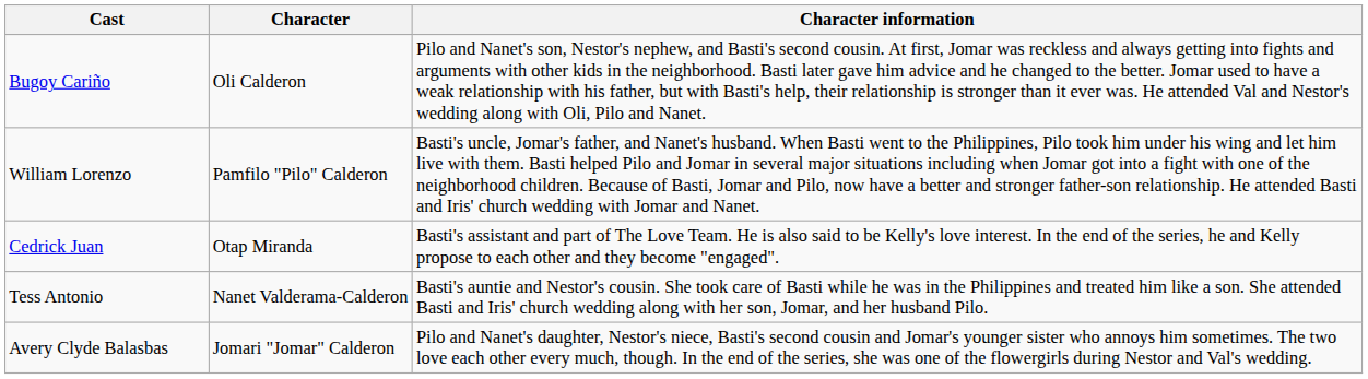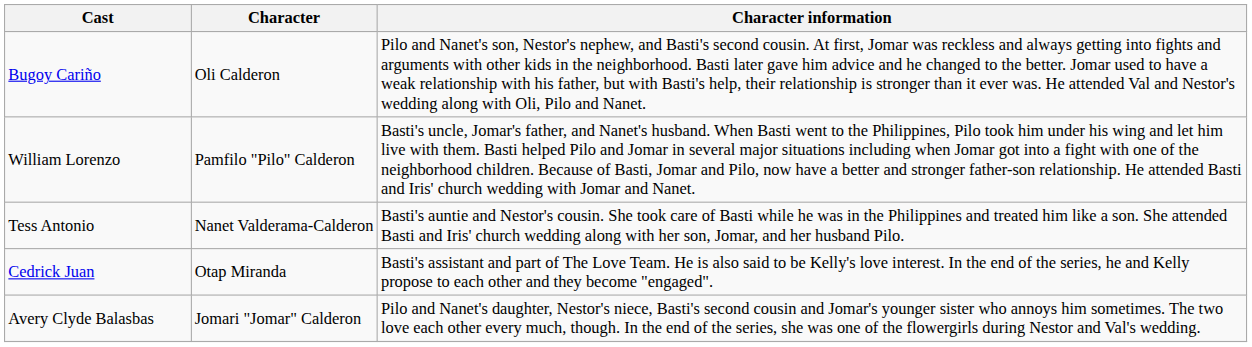 <table class="wikitable" style="font-size:95%;">
 <tr>
 <th style="width:15%;">Cast</th>
 <th style="width:15%;">Character</th>
 <th style="width:15px;">Character information</th>
 </tr>
 <tr>
 <td><a href='#'>Bugoy Cariño</a></td>
 <td>Oli Calderon</td>
 <td>Pilo and Nanet's son, Nestor's nephew, and Basti's second cousin. At first, Jomar was reckless and always getting into fights and arguments with other kids in the neighborhood. Basti later gave him advice and he changed to the better. Jomar used to have a weak relationship with his father, but with Basti's help, their relationship is stronger than it ever was. He attended Val and Nestor's wedding along with Oli, Pilo and Nanet.</td>
 </tr>
 <tr>
 <td>William Lorenzo</td>
 <td>Pamfilo "Pilo" Calderon</td>
 <td>Basti's uncle, Jomar's father, and Nanet's husband. When Basti went to the Philippines, Pilo took him under his wing and let him live with them. Basti helped Pilo and Jomar in several major situations including when Jomar got into a fight with one of the neighborhood children. Because of Basti, Jomar and Pilo, now have a better and stronger father-son relationship. He attended Basti and Iris' church wedding with Jomar and Nanet.</td>
 </tr>
 <tr>
+<td>Tess Antonio</td>
+<td>Nanet Valderama-Calderon</td>
+<td>Basti's auntie and Nestor's cousin. She took care of Basti while he was in the Philippines and treated him like a son. She attended Basti and Iris' church wedding along with her son, Jomar, and her husband Pilo.</td>
+</tr>
+<tr>
 <td><a href='#'>Cedrick Juan</a></td>
 <td>Otap Miranda</td>
 <td>Basti's assistant and part of The Love Team. He is also said to be Kelly's love interest. In the end of the series, he and Kelly propose to each other and they become "engaged".</td>
-</tr>
-<tr>
-<td>Tess Antonio</td>
-<td>Nanet Valderama-Calderon</td>
-<td>Basti's auntie and Nestor's cousin. She took care of Basti while he was in the Philippines and treated him like a son. She attended Basti and Iris' church wedding along with her son, Jomar, and her husband Pilo.</td>
 </tr>
 <tr>
 <td>Avery Clyde Balasbas</td>
 <td>Jomari "Jomar" Calderon</td>
 <td>Pilo and Nanet's daughter, Nestor's niece, Basti's second cousin and Jomar's younger sister who annoys him sometimes. The two love each other every much, though. In the end of the series, she was one of the flowergirls during Nestor and Val's wedding.</td>
 </tr>
 <tr>
 </tr>
 </table>
